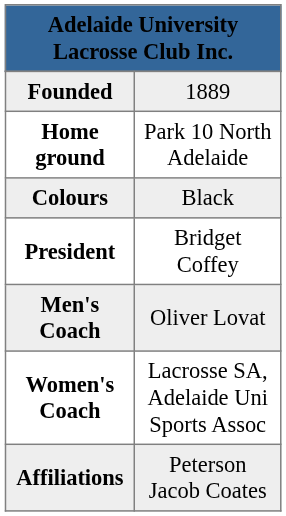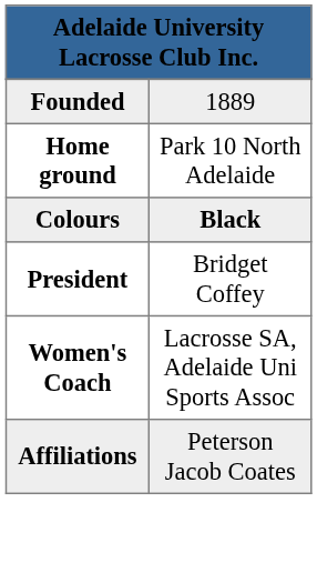 <table class="toccolours" border="1" cellpadding="4" style="float: right; margin: 0 0 1em 1em; width: 30%; border-collapse: collapse; font-size: 95%; clear: right">
 <tr align="center" bgcolor="#336699">
 <td colspan=2><span><strong>Adelaide University Lacrosse Club Inc.</strong></span></td>
 </tr>
 <tr align="center">
 </tr>
 <tr align="center" bgcolor="#eeeeee">
 <td><strong>Founded</strong></td>
 <td>1889</td>
 </tr>
 <tr align="center">
 <td><strong>Home ground</strong></td>
 <td>Park 10 North Adelaide</td>
 </tr>
 <tr align="center" bgcolor="#eeeeee">
 <td><strong>Colours</strong></td>
-<td>Black</td>
+<td><strong>Black</strong></td>
 </tr>
 <tr align="center">
 <td><strong>President</strong></td>
 <td>Bridget Coffey</td>
-</tr>
-<tr align="center"   bgcolor="#eeeeee">
-<td><strong>Men's Coach</strong></td>
-<td>Oliver Lovat</td>
 </tr>
 <tr align="center">
 <td><strong>Women's Coach</strong></td>
 <td>Lacrosse SA, Adelaide Uni Sports Assoc</td>
 </tr>
 <tr align="center" bgcolor="#eeeeee">
 <td><strong>Affiliations</strong></td>
 <td>Peterson Jacob Coates</td>
 </tr>
 </table>
